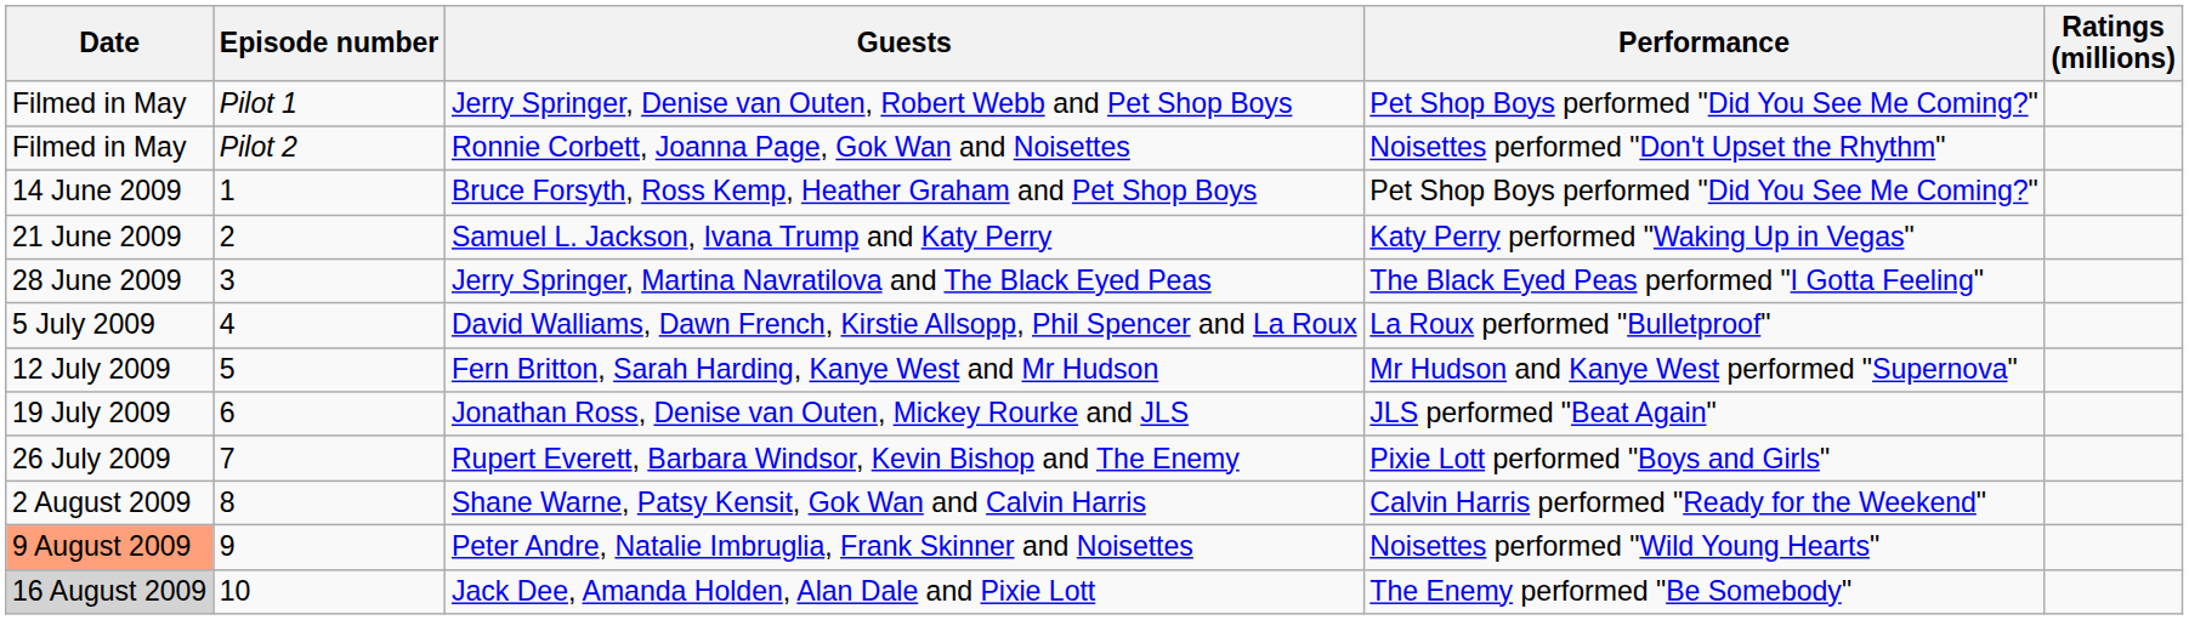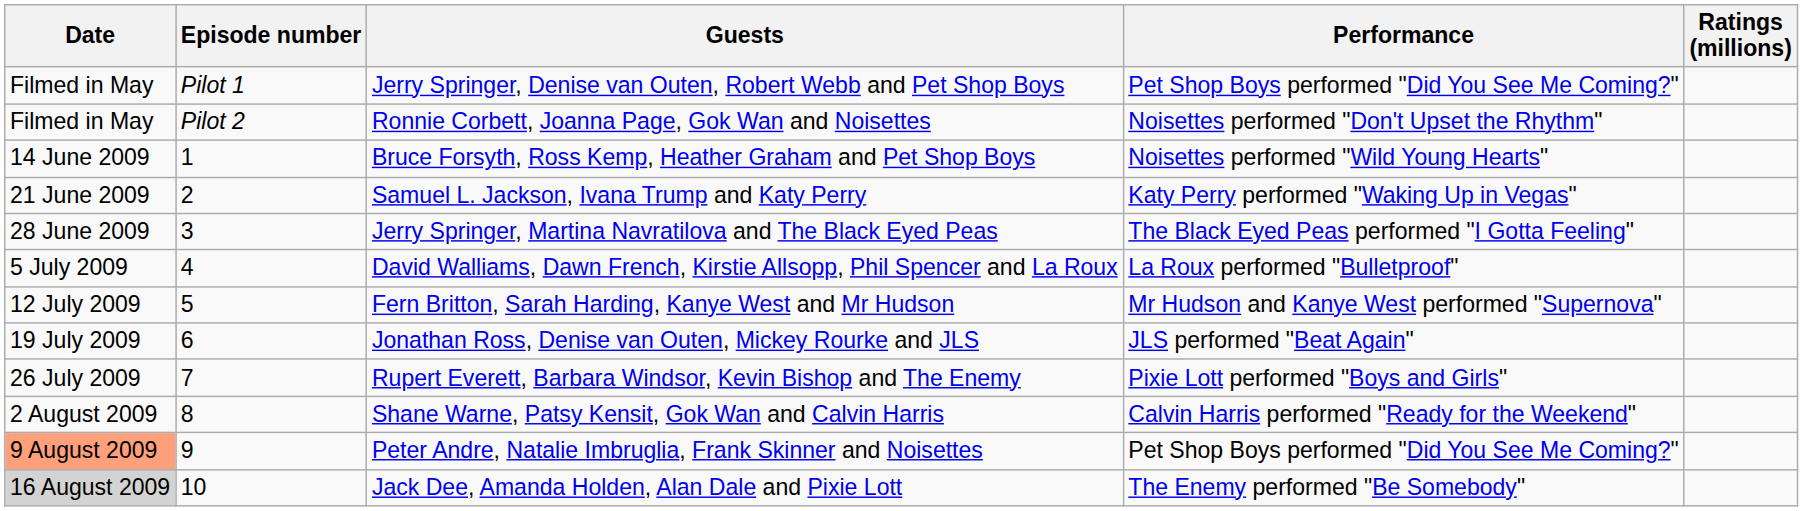 <table class="wikitable">
 <tr>
 <th>Date</th>
 <th>Episode number</th>
 <th>Guests</th>
 <th>Performance</th>
 <th>Ratings<br>(millions)</th>
 </tr>
 <tr>
 <td>Filmed in May</td>
 <td><em>Pilot 1</em></td>
 <td><a href='#'>Jerry Springer</a>, <a href='#'>Denise van Outen</a>, <a href='#'>Robert Webb</a> and <a href='#'>Pet Shop Boys</a></td>
 <td><a href='#'>Pet Shop Boys</a> performed "<a href='#'>Did You See Me Coming?</a>"</td>
 <td></td>
 </tr>
 <tr>
 <td>Filmed in May</td>
 <td><em>Pilot 2</em></td>
 <td><a href='#'>Ronnie Corbett</a>, <a href='#'>Joanna Page</a>, <a href='#'>Gok Wan</a> and <a href='#'>Noisettes</a></td>
 <td><a href='#'>Noisettes</a> performed "<a href='#'>Don't Upset the Rhythm</a>"</td>
 <td></td>
 </tr>
 <tr>
 <td>14 June 2009</td>
 <td>1</td>
 <td><a href='#'>Bruce Forsyth</a>, <a href='#'>Ross Kemp</a>, <a href='#'>Heather Graham</a> and <a href='#'>Pet Shop Boys</a></td>
-<td>Pet Shop Boys performed "<a href='#'>Did You See Me Coming?</a>"</td>
+<td><a href='#'>Noisettes</a> performed "<a href='#'>Wild Young Hearts</a>"</td>
 <td></td>
 </tr>
 <tr>
 <td>21 June 2009</td>
 <td>2</td>
 <td><a href='#'>Samuel L. Jackson</a>, <a href='#'>Ivana Trump</a> and <a href='#'>Katy Perry</a></td>
 <td><a href='#'>Katy Perry</a> performed "<a href='#'>Waking Up in Vegas</a>"</td>
 <td></td>
 </tr>
 <tr>
 <td>28 June 2009</td>
 <td>3</td>
 <td><a href='#'>Jerry Springer</a>, <a href='#'>Martina Navratilova</a> and <a href='#'>The Black Eyed Peas</a></td>
 <td><a href='#'>The Black Eyed Peas</a> performed "<a href='#'>I Gotta Feeling</a>"</td>
 <td></td>
 </tr>
 <tr>
 <td>5 July 2009</td>
 <td>4</td>
 <td><a href='#'>David Walliams</a>, <a href='#'>Dawn French</a>, <a href='#'>Kirstie Allsopp</a>, <a href='#'>Phil Spencer</a> and <a href='#'>La Roux</a></td>
 <td><a href='#'>La Roux</a> performed "<a href='#'>Bulletproof</a>"</td>
 <td></td>
 </tr>
 <tr>
 <td>12 July 2009</td>
 <td>5</td>
 <td><a href='#'>Fern Britton</a>, <a href='#'>Sarah Harding</a>, <a href='#'>Kanye West</a> and <a href='#'>Mr Hudson</a></td>
 <td><a href='#'>Mr Hudson</a> and <a href='#'>Kanye West</a> performed "<a href='#'>Supernova</a>"</td>
 <td></td>
 </tr>
 <tr>
 <td>19 July 2009</td>
 <td>6</td>
 <td><a href='#'>Jonathan Ross</a>, <a href='#'>Denise van Outen</a>, <a href='#'>Mickey Rourke</a> and <a href='#'>JLS</a></td>
 <td><a href='#'>JLS</a> performed "<a href='#'>Beat Again</a>"</td>
 <td></td>
 </tr>
 <tr>
 <td>26 July 2009</td>
 <td>7</td>
 <td><a href='#'>Rupert Everett</a>, <a href='#'>Barbara Windsor</a>, <a href='#'>Kevin Bishop</a> and <a href='#'>The Enemy</a></td>
 <td><a href='#'>Pixie Lott</a> performed "<a href='#'>Boys and Girls</a>"</td>
 <td></td>
 </tr>
 <tr>
 <td>2 August 2009</td>
 <td>8</td>
 <td><a href='#'>Shane Warne</a>, <a href='#'>Patsy Kensit</a>, <a href='#'>Gok Wan</a> and <a href='#'>Calvin Harris</a></td>
 <td><a href='#'>Calvin Harris</a> performed "<a href='#'>Ready for the Weekend</a>"</td>
 <td></td>
 </tr>
 <tr>
 <td style="background: lightsalmon;">9 August 2009</td>
 <td>9</td>
 <td><a href='#'>Peter Andre</a>, <a href='#'>Natalie Imbruglia</a>, <a href='#'>Frank Skinner</a> and <a href='#'>Noisettes</a></td>
-<td><a href='#'>Noisettes</a> performed "<a href='#'>Wild Young Hearts</a>"</td>
+<td>Pet Shop Boys performed "<a href='#'>Did You See Me Coming?</a>"</td>
 <td></td>
 </tr>
 <tr>
 <td style="background: lightgrey;">16 August 2009</td>
 <td>10</td>
 <td><a href='#'>Jack Dee</a>, <a href='#'>Amanda Holden</a>, <a href='#'>Alan Dale</a> and <a href='#'>Pixie Lott</a></td>
 <td><a href='#'>The Enemy</a> performed "<a href='#'>Be Somebody</a>"</td>
 <td></td>
 </tr>
 </table>
